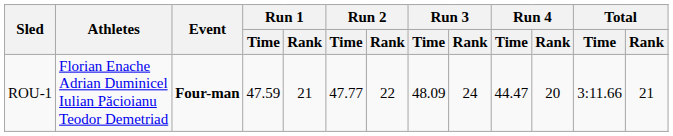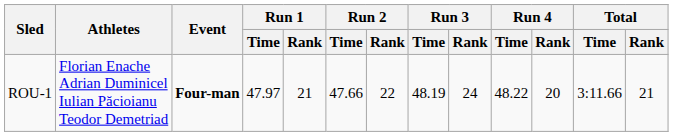 <table class="wikitable"  border="1" style="font-size:90%">
 <tr>
 <th rowspan="2">Sled</th>
 <th rowspan="2">Athletes</th>
 <th rowspan="2">Event</th>
 <th colspan="2">Run 1</th>
 <th colspan="2">Run 2</th>
 <th colspan="2">Run 3</th>
 <th colspan="2">Run 4</th>
 <th colspan="2">Total</th>
 </tr>
 <tr>
 <th>Time</th>
 <th>Rank</th>
 <th>Time</th>
 <th>Rank</th>
 <th>Time</th>
 <th>Rank</th>
 <th>Time</th>
 <th>Rank</th>
 <th>Time</th>
 <th>Rank</th>
 </tr>
 <tr>
 <td align="center">ROU-1</td>
 <td><a href='#'>Florian Enache</a><br><a href='#'>Adrian Duminicel</a><br><a href='#'>Iulian Păcioianu</a><br><a href='#'>Teodor Demetriad</a></td>
 <td><strong>Four-man</strong></td>
-<td align="center">47.59</td>
+<td align="center">47.97</td>
 <td align="center">21</td>
-<td align="center">47.77</td>
+<td align="center">47.66</td>
 <td align="center">22</td>
-<td align="center">48.09</td>
+<td align="center">48.19</td>
 <td align="center">24</td>
-<td align="center">44.47</td>
+<td align="center">48.22</td>
 <td align="center">20</td>
 <td align="center">3:11.66</td>
 <td align="center">21</td>
 </tr>
 </table>
